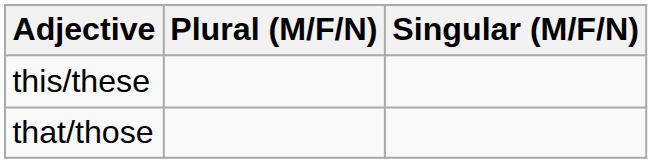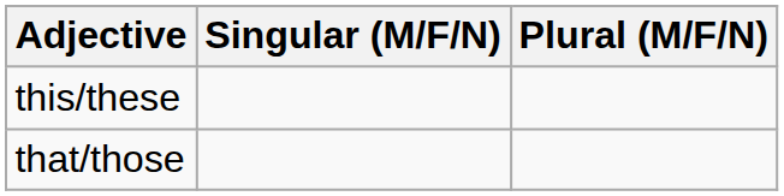 <table class="wikitable">
 <tr>
 <th>Adjective</th>
+<th>Singular (M/F/N)</th>
 <th>Plural (M/F/N)</th>
-<th>Singular (M/F/N)</th>
 </tr>
 <tr>
 <td>this/these</td>
 <td></td>
 <td></td>
 </tr>
 <tr>
 <td>that/those</td>
 <td></td>
 <td></td>
 </tr>
 </table>
